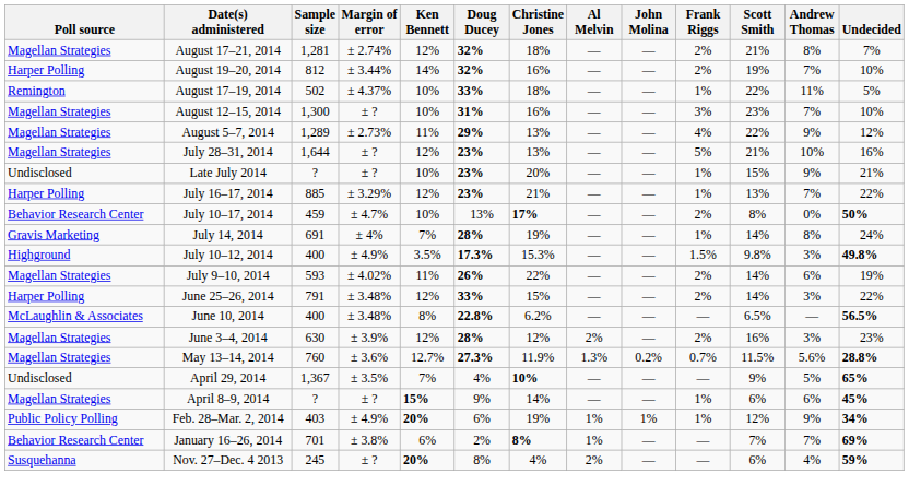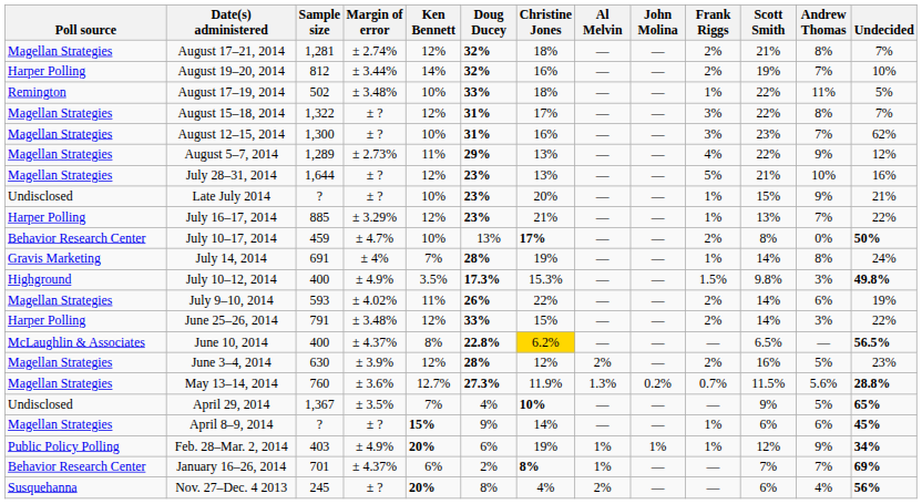 <table class="wikitable">
 <tr valign= bottom>
 <th style="width:190px;">Poll source</th>
 <th style="width:150px;">Date(s)<br>administered</th>
 <th class=small>Sample<br>size</th>
 <th class=small>Margin of<br>error</th>
 <th style="width:60px;">Ken<br>Bennett</th>
 <th style="width:60px;">Doug<br>Ducey</th>
 <th style="width:60px;">Christine<br>Jones</th>
 <th style="width:60px;">Al<br>Melvin</th>
 <th style="width:60px;">John<br>Molina</th>
 <th style="width:60px;">Frank<br>Riggs</th>
 <th style="width:60px;">Scott<br>Smith</th>
 <th style="width:60px;">Andrew<br>Thomas</th>
 <th style="width:40px;">Undecided</th>
 </tr>
 <tr>
 <td><a href='#'>Magellan Strategies</a></td>
 <td align=center>August 17–21, 2014</td>
 <td align=center>1,281</td>
 <td align=center>± 2.74%</td>
 <td align=center>12%</td>
 <td><strong>32%</strong></td>
 <td align=center>18%</td>
 <td align=center>—</td>
 <td align=center>—</td>
 <td align=center>2%</td>
 <td align=center>21%</td>
 <td align=center>8%</td>
 <td align=center>7%</td>
 </tr>
 <tr>
 <td><a href='#'>Harper Polling</a></td>
 <td align=center>August 19–20, 2014</td>
 <td align=center>812</td>
 <td align=center>± 3.44%</td>
 <td align=center>14%</td>
 <td><strong>32%</strong></td>
 <td align=center>16%</td>
 <td align=center>—</td>
 <td align=center>—</td>
 <td align=center>2%</td>
 <td align=center>19%</td>
 <td align=center>7%</td>
 <td align=center>10%</td>
 </tr>
 <tr>
 <td><a href='#'>Remington</a></td>
 <td align=center>August 17–19, 2014</td>
 <td align=center>502</td>
-<td align=center>± 4.37%</td>
+<td align=center>± 3.48%</td>
 <td align=center>10%</td>
 <td><strong>33%</strong></td>
 <td align=center>18%</td>
 <td align=center>—</td>
 <td align=center>—</td>
 <td align=center>1%</td>
 <td align=center>22%</td>
 <td align=center>11%</td>
 <td align=center>5%</td>
+</tr>
+<tr>
+<td><a href='#'>Magellan Strategies</a></td>
+<td align=center>August 15–18, 2014</td>
+<td align=center>1,322</td>
+<td align=center>± ?</td>
+<td align=center>12%</td>
+<td><strong>31%</strong></td>
+<td align=center>17%</td>
+<td align=center>—</td>
+<td align=center>—</td>
+<td align=center>3%</td>
+<td align=center>22%</td>
+<td align=center>8%</td>
+<td align=center>7%</td>
 </tr>
 <tr>
 <td><a href='#'>Magellan Strategies</a></td>
 <td align=center>August 12–15, 2014</td>
 <td align=center>1,300</td>
 <td align=center>± ?</td>
 <td align=center>10%</td>
 <td><strong>31%</strong></td>
 <td align=center>16%</td>
 <td align=center>—</td>
 <td align=center>—</td>
 <td align=center>3%</td>
 <td align=center>23%</td>
 <td align=center>7%</td>
-<td align=center>10%</td>
+<td align=center>62%</td>
 </tr>
 <tr>
 <td><a href='#'>Magellan Strategies</a></td>
 <td align=center>August 5–7, 2014</td>
 <td align=center>1,289</td>
 <td align=center>± 2.73%</td>
 <td align=center>11%</td>
 <td><strong>29%</strong></td>
 <td align=center>13%</td>
 <td align=center>—</td>
 <td align=center>—</td>
 <td align=center>4%</td>
 <td align=center>22%</td>
 <td align=center>9%</td>
 <td align=center>12%</td>
 </tr>
 <tr>
 <td><a href='#'>Magellan Strategies</a></td>
 <td align=center>July 28–31, 2014</td>
 <td align=center>1,644</td>
 <td align=center>± ?</td>
 <td align=center>12%</td>
 <td><strong>23%</strong></td>
 <td align=center>13%</td>
 <td align=center>—</td>
 <td align=center>—</td>
 <td align=center>5%</td>
 <td align=center>21%</td>
 <td align=center>10%</td>
 <td align=center>16%</td>
 </tr>
 <tr>
 <td>Undisclosed</td>
 <td align=center>Late July 2014</td>
 <td align=center>?</td>
 <td align=center>± ?</td>
 <td align=center>10%</td>
 <td><strong>23%</strong></td>
 <td align=center>20%</td>
 <td align=center>—</td>
 <td align=center>—</td>
 <td align=center>1%</td>
 <td align=center>15%</td>
 <td align=center>9%</td>
 <td align=center>21%</td>
 </tr>
 <tr>
 <td><a href='#'>Harper Polling</a></td>
 <td align=center>July 16–17, 2014</td>
 <td align=center>885</td>
 <td align=center>± 3.29%</td>
 <td align=center>12%</td>
 <td><strong>23%</strong></td>
 <td align=center>21%</td>
 <td align=center>—</td>
 <td align=center>—</td>
 <td align=center>1%</td>
 <td align=center>13%</td>
 <td align=center>7%</td>
 <td align=center>22%</td>
 </tr>
 <tr>
 <td><a href='#'>Behavior Research Center</a></td>
 <td align=center>July 10–17, 2014</td>
 <td align=center>459</td>
 <td align=center>± 4.7%</td>
 <td align=center>10%</td>
 <td align=center>13%</td>
 <td><strong>17%</strong></td>
 <td align=center>—</td>
 <td align=center>—</td>
 <td align=center>2%</td>
 <td align=center>8%</td>
 <td align=center>0%</td>
 <td><strong>50%</strong></td>
 </tr>
 <tr>
 <td><a href='#'>Gravis Marketing</a></td>
 <td align=center>July 14, 2014</td>
 <td align=center>691</td>
 <td align=center>± 4%</td>
 <td align=center>7%</td>
 <td><strong>28%</strong></td>
 <td align=center>19%</td>
 <td align=center>—</td>
 <td align=center>—</td>
 <td align=center>1%</td>
 <td align=center>14%</td>
 <td align=center>8%</td>
 <td align=center>24%</td>
 </tr>
 <tr>
 <td><a href='#'>Highground</a></td>
 <td align=center>July 10–12, 2014</td>
 <td align=center>400</td>
 <td align=center>± 4.9%</td>
 <td align=center>3.5%</td>
 <td><strong>17.3%</strong></td>
 <td align=center>15.3%</td>
 <td align=center>—</td>
 <td align=center>—</td>
 <td align=center>1.5%</td>
 <td align=center>9.8%</td>
 <td align=center>3%</td>
 <td><strong>49.8%</strong></td>
 </tr>
 <tr>
 <td><a href='#'>Magellan Strategies</a></td>
 <td align=center>July 9–10, 2014</td>
 <td align=center>593</td>
 <td align=center>± 4.02%</td>
 <td align=center>11%</td>
 <td><strong>26%</strong></td>
 <td align=center>22%</td>
 <td align=center>—</td>
 <td align=center>—</td>
 <td align=center>2%</td>
 <td align=center>14%</td>
 <td align=center>6%</td>
 <td align=center>19%</td>
 </tr>
 <tr>
 <td><a href='#'>Harper Polling</a></td>
 <td align=center>June 25–26, 2014</td>
 <td align=center>791</td>
 <td align=center>± 3.48%</td>
 <td align=center>12%</td>
 <td><strong>33%</strong></td>
 <td align=center>15%</td>
 <td align=center>—</td>
 <td align=center>—</td>
 <td align=center>2%</td>
 <td align=center>14%</td>
 <td align=center>3%</td>
 <td align=center>22%</td>
 </tr>
 <tr>
 <td><a href='#'>McLaughlin & Associates</a></td>
 <td align=center>June 10, 2014</td>
 <td align=center>400</td>
-<td align=center>± 3.48%</td>
+<td align=center>± 4.37%</td>
 <td align=center>8%</td>
 <td><strong>22.8%</strong></td>
-<td align=center>6.2%</td>
+<td align=center style="background: gold;">6.2%</td>
 <td align=center>—</td>
 <td align=center>—</td>
 <td align=center>—</td>
 <td align=center>6.5%</td>
 <td align=center>—</td>
 <td><strong>56.5%</strong></td>
 </tr>
 <tr>
 <td><a href='#'>Magellan Strategies</a></td>
 <td align=center>June 3–4, 2014</td>
 <td align=center>630</td>
 <td align=center>± 3.9%</td>
 <td align=center>12%</td>
 <td><strong>28%</strong></td>
 <td align=center>12%</td>
 <td align=center>2%</td>
 <td align=center>—</td>
 <td align=center>2%</td>
 <td align=center>16%</td>
-<td align=center>3%</td>
+<td align=center>5%</td>
 <td align=center>23%</td>
 </tr>
 <tr>
 <td><a href='#'>Magellan Strategies</a></td>
 <td align=center>May 13–14, 2014</td>
 <td align=center>760</td>
 <td align=center>± 3.6%</td>
 <td align=center>12.7%</td>
 <td><strong>27.3%</strong></td>
 <td align=center>11.9%</td>
 <td align=center>1.3%</td>
 <td align=center>0.2%</td>
 <td align=center>0.7%</td>
 <td align=center>11.5%</td>
 <td align=center>5.6%</td>
 <td><strong>28.8%</strong></td>
 </tr>
 <tr>
 <td>Undisclosed</td>
 <td align=center>April 29, 2014</td>
 <td align=center>1,367</td>
 <td align=center>± 3.5%</td>
 <td align=center>7%</td>
 <td align=center>4%</td>
 <td><strong>10%</strong></td>
 <td align=center>—</td>
 <td align=center>—</td>
 <td align=center>—</td>
 <td align=center>9%</td>
 <td align=center>5%</td>
 <td><strong>65%</strong></td>
 </tr>
 <tr>
 <td><a href='#'>Magellan Strategies</a></td>
 <td align=center>April 8–9, 2014</td>
 <td align=center>?</td>
 <td align=center>± ?</td>
 <td><strong>15%</strong></td>
 <td align=center>9%</td>
 <td align=center>14%</td>
 <td align=center>—</td>
 <td align=center>—</td>
 <td align=center>1%</td>
 <td align=center>6%</td>
 <td align=center>6%</td>
 <td><strong>45%</strong></td>
 </tr>
 <tr>
 <td><a href='#'>Public Policy Polling</a></td>
 <td align=center>Feb. 28–Mar. 2, 2014</td>
 <td align=center>403</td>
 <td align=center>± 4.9%</td>
 <td><strong>20%</strong></td>
 <td align=center>6%</td>
 <td align=center>19%</td>
 <td align=center>1%</td>
 <td align=center>1%</td>
 <td align=center>1%</td>
 <td align=center>12%</td>
 <td align=center>9%</td>
 <td><strong>34%</strong></td>
 </tr>
 <tr>
 <td><a href='#'>Behavior Research Center</a></td>
 <td align=center>January 16–26, 2014</td>
 <td align=center>701</td>
-<td align=center>± 3.8%</td>
+<td align=center>± 4.37%</td>
 <td align=center>6%</td>
 <td align=center>2%</td>
 <td><strong>8%</strong></td>
 <td align=center>1%</td>
 <td align=center>—</td>
 <td align=center>—</td>
 <td align=center>7%</td>
 <td align=center>7%</td>
 <td><strong>69%</strong></td>
 </tr>
 <tr>
 <td><a href='#'>Susquehanna</a></td>
 <td align=center>Nov. 27–Dec. 4 2013</td>
 <td align=center>245</td>
 <td align=center>± ?</td>
 <td><strong>20%</strong></td>
 <td align=center>8%</td>
 <td align=center>4%</td>
 <td align=center>2%</td>
 <td align=center>—</td>
 <td align=center>—</td>
 <td align=center>6%</td>
 <td align=center>4%</td>
-<td><strong>59%</strong></td>
+<td><strong>56%</strong></td>
 </tr>
 </table>
